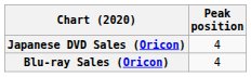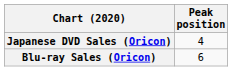 <table class="wikitable plainrowheaders" style="text-align:center">
 <tr>
 <th scope="col">Chart (2020)</th>
 <th scope="col">Peak<br> position</th>
 </tr>
 <tr>
 <th scope="row">Japanese DVD Sales (<a href='#'>Oricon</a>)</th>
 <td>4</td>
 </tr>
 <tr>
 <th scope="row">Blu-ray Sales (<a href='#'>Oricon</a>)</th>
-<td>4</td>
+<td>6</td>
 </tr>
 </table>
